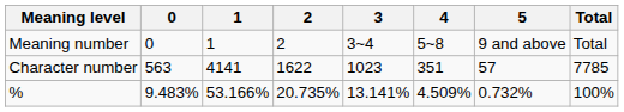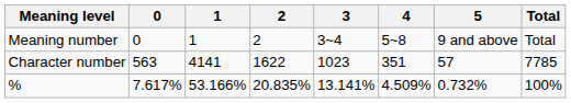 <table class="wikitable">
 <tr>
 <th>Meaning level</th>
 <th>0</th>
 <th>1</th>
 <th>2</th>
 <th>3</th>
 <th>4</th>
 <th>5</th>
 <th>Total</th>
 </tr>
 <tr>
 <td>Meaning number</td>
 <td>0</td>
 <td>1</td>
 <td>2</td>
 <td>3~4</td>
 <td>5~8</td>
 <td>9 and above</td>
 <td>Total</td>
 </tr>
 <tr>
 <td>Character number</td>
 <td>563</td>
 <td>4141</td>
 <td>1622</td>
 <td>1023</td>
 <td>351</td>
 <td>57</td>
 <td>7785</td>
 </tr>
 <tr>
 <td>%</td>
-<td>9.483%</td>
+<td>7.617%</td>
 <td>53.166%</td>
-<td>20.735%</td>
+<td>20.835%</td>
 <td>13.141%</td>
 <td>4.509%</td>
 <td>0.732%</td>
 <td>100%</td>
 </tr>
 </table>
